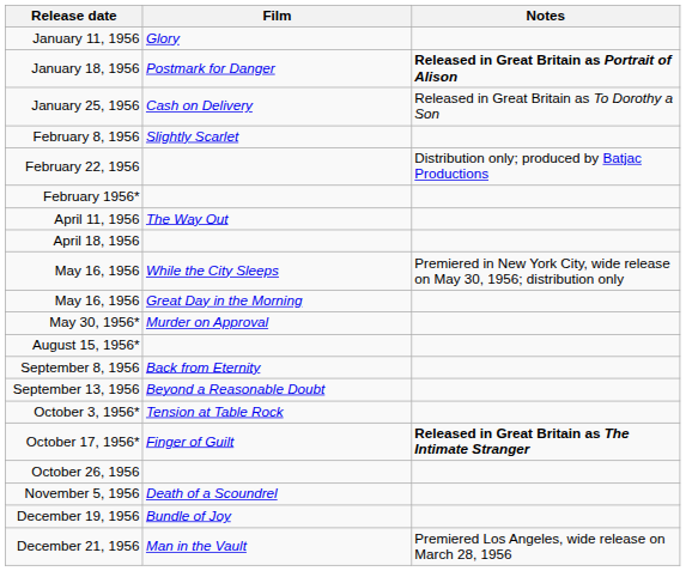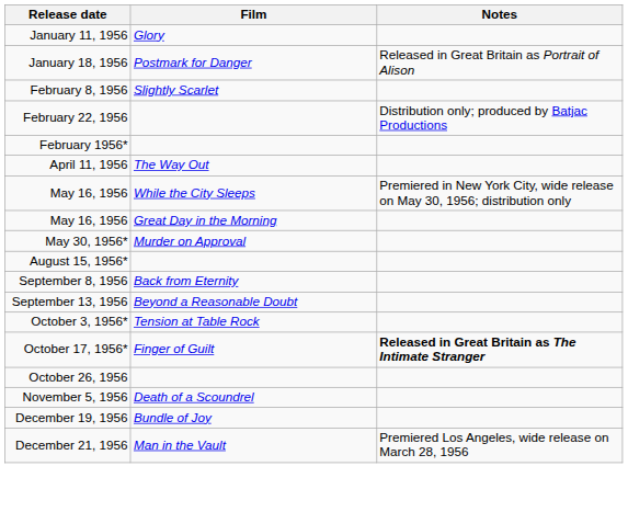 <table class="wikitable sortable plainrowheaders">
 <tr>
 <th scope="col" style="width:150px">Release date</th>
 <th scope="col" style="width:300px">Film</th>
 <th scope="col" style="width:300px" class="unsortable">Notes</th>
 </tr>
 <tr>
 <td style="text-align:right;">January 11, 1956</td>
 <td><em><a href='#'>Glory</a></em></td>
 <td></td>
 </tr>
 <tr>
 <td style="text-align:right;">January 18, 1956</td>
 <td><em><a href='#'>Postmark for Danger</a></em></td>
-<td><strong>Released in Great Britain as <em>Portrait of Alison</em></strong></td>
-</tr>
-<tr>
-<td style="text-align:right;">January 25, 1956</td>
-<td><em><a href='#'>Cash on Delivery</a></em></td>
-<td>Released in Great Britain as <em>To Dorothy a Son</em></td>
+<td>Released in Great Britain as <em>Portrait of Alison</em></td>
 </tr>
 <tr>
 <td style="text-align:right;">February 8, 1956</td>
 <td><em><a href='#'>Slightly Scarlet</a></em></td>
 <td></td>
 </tr>
 <tr>
 <td style="text-align:right;">February 22, 1956</td>
 <td><em></em></td>
 <td> Distribution only; produced by <a href='#'>Batjac Productions</a></td>
 </tr>
 <tr>
 <td style="text-align:right;">February 1956*</td>
 <td><em></em></td>
 <td></td>
 </tr>
 <tr>
 <td style="text-align:right;">April 11, 1956</td>
 <td><em><a href='#'>The Way Out</a></em></td>
-<td></td>
-</tr>
-<tr>
-<td style="text-align:right;">April 18, 1956</td>
-<td><em></em></td>
 <td></td>
 </tr>
 <tr>
 <td style="text-align:right;">May 16, 1956</td>
 <td><em><a href='#'>While the City Sleeps</a></em></td>
 <td>Premiered in New York City, wide release on May 30, 1956; distribution only</td>
 </tr>
 <tr>
 <td style="text-align:right;">May 16, 1956</td>
 <td><em><a href='#'>Great Day in the Morning</a></em></td>
 <td></td>
 </tr>
 <tr>
 <td style="text-align:right;">May 30, 1956*</td>
 <td><em><a href='#'>Murder on Approval</a></em></td>
 <td></td>
 </tr>
 <tr>
 <td style="text-align:right;">August 15, 1956*</td>
 <td><em></em></td>
 <td></td>
 </tr>
 <tr>
 <td style="text-align:right;">September 8, 1956</td>
 <td><em><a href='#'>Back from Eternity</a></em></td>
 <td></td>
 </tr>
 <tr>
 <td style="text-align:right;">September 13, 1956</td>
 <td><em><a href='#'>Beyond a Reasonable Doubt</a></em></td>
 <td></td>
 </tr>
 <tr>
 <td style="text-align:right;">October 3, 1956*</td>
 <td><em><a href='#'>Tension at Table Rock</a></em></td>
 <td></td>
 </tr>
 <tr>
 <td style="text-align:right;">October 17, 1956*</td>
 <td><em><a href='#'>Finger of Guilt</a></em></td>
 <td><strong>Released in Great Britain as <em>The Intimate Stranger</em></strong></td>
 </tr>
 <tr>
 <td style="text-align:right;">October 26, 1956</td>
 <td><em></em></td>
 <td></td>
 </tr>
 <tr>
 <td style="text-align:right;">November 5, 1956</td>
 <td><em><a href='#'>Death of a Scoundrel</a></em></td>
 <td></td>
 </tr>
 <tr>
 <td style="text-align:right;">December 19, 1956</td>
 <td><em><a href='#'>Bundle of Joy</a></em></td>
 <td></td>
 </tr>
 <tr>
 <td style="text-align:right;">December 21, 1956</td>
 <td><em><a href='#'>Man in the Vault</a></em></td>
 <td>Premiered Los Angeles, wide release on March 28, 1956</td>
 </tr>
 </table>
